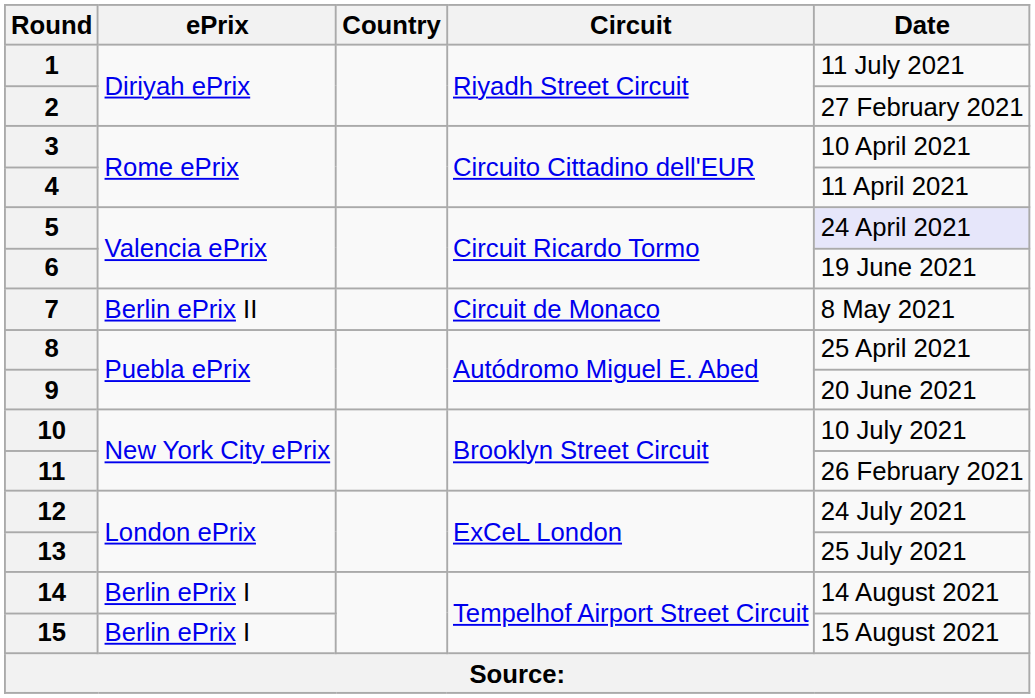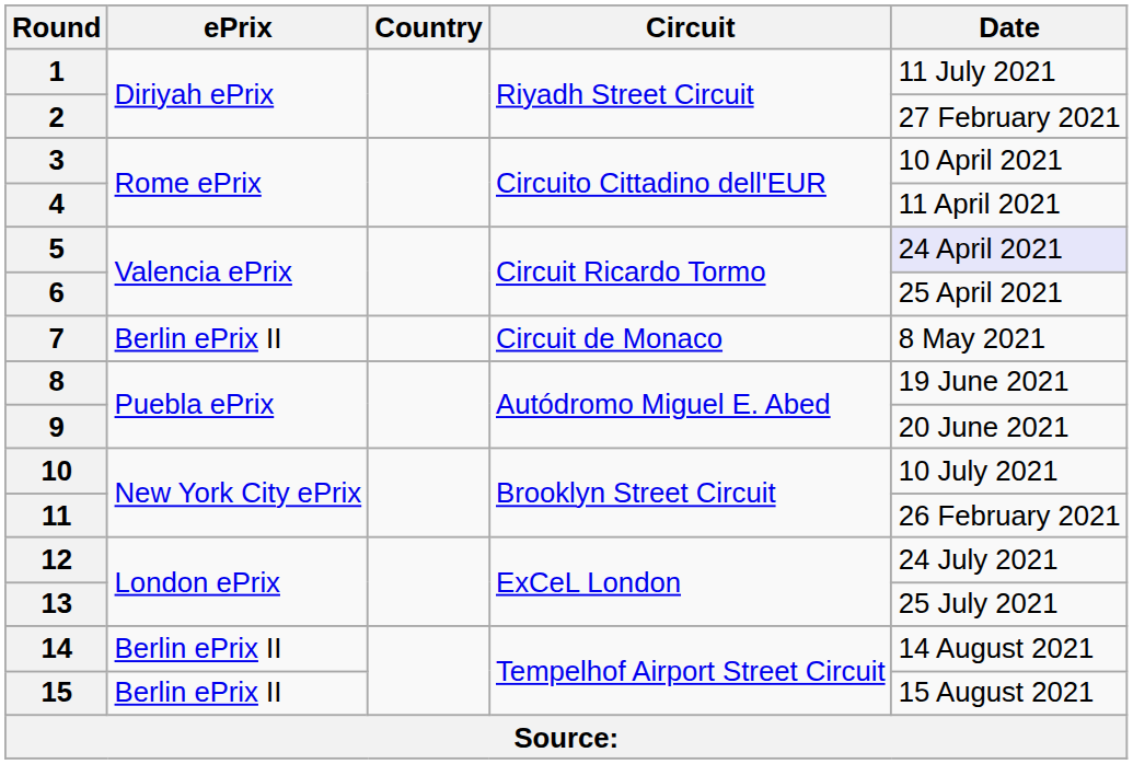 <table class="wikitable" style="font-size: 85%;">
 <tr>
 <th>Round</th>
 <th>ePrix</th>
 <th>Country</th>
 <th>Circuit</th>
 <th>Date</th>
 </tr>
 <tr>
 <th>1</th>
 <td rowspan=2><a href='#'>Diriyah ePrix</a></td>
 <td rowspan=2></td>
 <td rowspan=2><a href='#'>Riyadh Street Circuit</a></td>
 <td>11 July 2021</td>
 </tr>
 <tr>
 <th>2</th>
 <td>27 February 2021</td>
 </tr>
 <tr>
 <th>3</th>
 <td rowspan=2><a href='#'>Rome ePrix</a></td>
 <td rowspan=2></td>
 <td rowspan=2><a href='#'>Circuito Cittadino dell'EUR</a></td>
 <td>10 April 2021</td>
 </tr>
 <tr>
 <th>4</th>
 <td>11 April 2021</td>
 </tr>
 <tr>
 <th>5</th>
 <td rowspan=2><a href='#'>Valencia ePrix</a></td>
 <td rowspan=2></td>
 <td rowspan=2><a href='#'>Circuit Ricardo Tormo</a></td>
 <td style="background: lavender;">24 April 2021</td>
 </tr>
 <tr>
 <th>6</th>
-<td>19 June 2021</td>
+<td>25 April 2021</td>
 </tr>
 <tr>
 <th>7</th>
 <td><a href='#'>Berlin ePrix</a> II</td>
 <td></td>
 <td><a href='#'>Circuit de Monaco</a></td>
 <td>8 May 2021</td>
 </tr>
 <tr>
 <th>8</th>
 <td rowspan=2><a href='#'>Puebla ePrix</a></td>
 <td rowspan=2></td>
 <td rowspan=2><a href='#'>Autódromo Miguel E. Abed</a></td>
-<td>25 April 2021</td>
+<td>19 June 2021</td>
 </tr>
 <tr>
 <th>9</th>
 <td>20 June 2021</td>
 </tr>
 <tr>
 <th>10</th>
 <td rowspan=2><a href='#'>New York City ePrix</a></td>
 <td rowspan=2></td>
 <td rowspan=2><a href='#'>Brooklyn Street Circuit</a></td>
 <td>10 July 2021</td>
 </tr>
 <tr>
 <th>11</th>
 <td>26 February 2021</td>
 </tr>
 <tr>
 <th>12</th>
 <td rowspan=2><a href='#'>London ePrix</a></td>
 <td rowspan=2></td>
 <td rowspan=2><a href='#'>ExCeL London</a></td>
 <td>24 July 2021</td>
 </tr>
 <tr>
 <th>13</th>
 <td>25 July 2021</td>
 </tr>
 <tr>
 <th>14</th>
-<td><a href='#'>Berlin ePrix</a> I</td>
+<td><a href='#'>Berlin ePrix</a> II</td>
 <td rowspan=2></td>
 <td rowspan=2><a href='#'>Tempelhof Airport Street Circuit</a></td>
 <td>14 August 2021</td>
 </tr>
 <tr>
 <th>15</th>
-<td><a href='#'>Berlin ePrix</a> I</td>
+<td><a href='#'>Berlin ePrix</a> II</td>
 <td>15 August 2021</td>
 </tr>
 <tr>
 <th colspan="5">Source:</th>
 </tr>
 </table>
